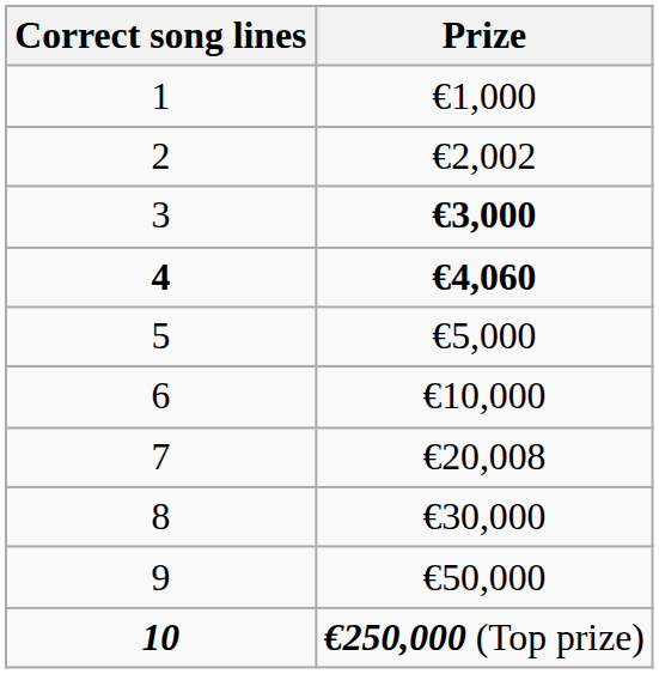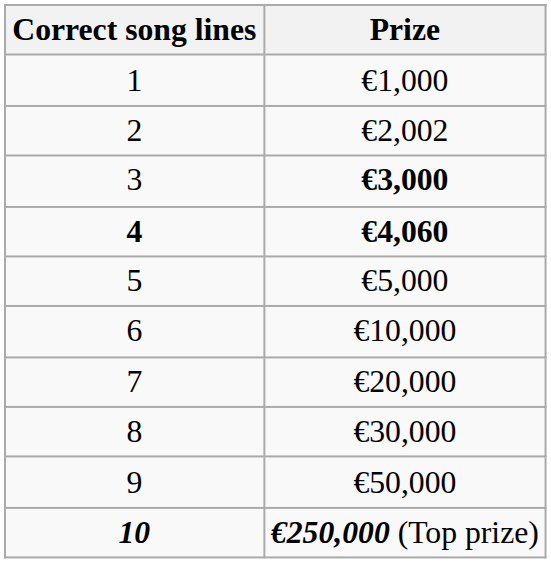 <table class="wikitable" style="text-align:center;">
 <tr>
 <th>Correct song lines</th>
 <th>Prize</th>
 </tr>
 <tr>
 <td>1</td>
 <td>€1,000</td>
 </tr>
 <tr>
 <td>2</td>
 <td>€2,002</td>
 </tr>
 <tr>
 <td>3</td>
 <td><strong>€3,000</strong></td>
 </tr>
 <tr>
 <td><strong>4</strong></td>
 <td><strong>€4,060</strong></td>
 </tr>
 <tr>
 <td>5</td>
 <td>€5,000</td>
 </tr>
 <tr>
 <td>6</td>
 <td>€10,000</td>
 </tr>
 <tr>
 <td>7</td>
-<td>€20,008</td>
+<td>€20,000</td>
 </tr>
 <tr>
 <td>8</td>
 <td>€30,000</td>
 </tr>
 <tr>
 <td>9</td>
 <td>€50,000</td>
 </tr>
 <tr>
 <td><strong><em>10</em></strong></td>
 <td><strong><em>€250,000</em></strong> (Top prize)</td>
 </tr>
 </table>
